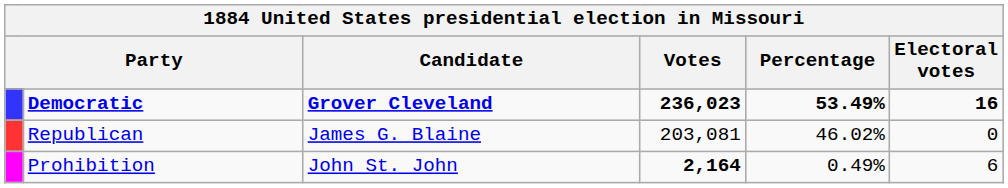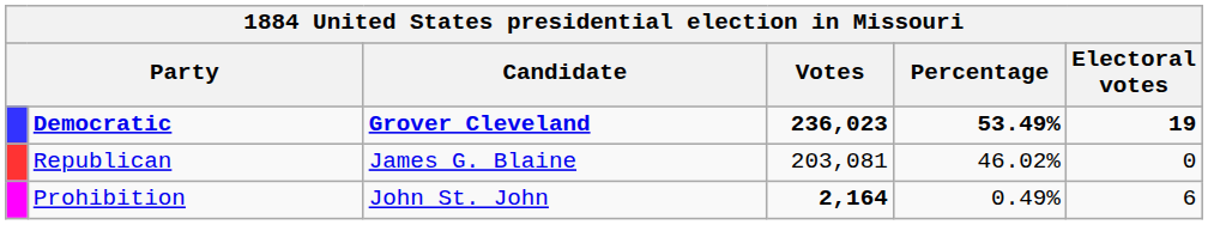 <table class="wikitable" style="font-size: 95%;">
 <tr>
 <th colspan="6">1884 United States presidential election in Missouri</th>
 </tr>
 <tr>
 <th colspan="2" style="width: 15em">Party</th>
 <th style="width: 17em">Candidate</th>
 <th style="width: 5em">Votes</th>
 <th style="width: 7em">Percentage</th>
 <th style="width: 5em">Electoral votes</th>
 </tr>
 <tr>
 <th style="background-color:#3333FF; width: 3px"></th>
 <td style="width: 130px"><strong><a href='#'>Democratic</a></strong></td>
 <td><strong><a href='#'>Grover Cleveland</a></strong></td>
 <td align="right"><strong>236,023</strong></td>
 <td align="right"><strong>53.49%</strong></td>
-<td align="right"><strong>16</strong></td>
+<td align="right"><strong>19</strong></td>
 </tr>
 <tr>
 <th style="background-color:#FF3333; width: 3px"></th>
 <td style="width: 130px"><a href='#'>Republican</a></td>
 <td><a href='#'>James G. Blaine</a></td>
 <td align="right">203,081</td>
 <td align="right">46.02%</td>
 <td align="right">0</td>
 </tr>
 <tr>
 <td style="background-color:#FF00FF; width: 3px"></td>
 <td style="width: 130px"><a href='#'>Prohibition</a></td>
 <td><a href='#'>John St. John</a></td>
 <td align="right"><strong>2,164</strong></td>
 <td align="right">0.49%</td>
 <td align="right">6</td>
 </tr>
 </table>
